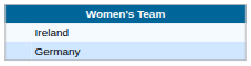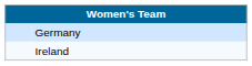 <table align=center cellpadding="4" cellspacing="0" style="background: #f9f9f9; border: 1px #aaa solid; border-collapse: collapse; font-size: 90%;" width=20%>
 <tr align=center bgcolor=#006699 style="color:white;">
 <th width=100% colspan=2>Women's Team</th>
+</tr>
+<tr align=center bgcolor=#D0E7FF>
+<td></td>
+<td align=left> Germany</td>
 </tr>
 <tr align=center bgcolor=#F5FAFF>
 <td></td>
 <td align=left> Ireland</td>
 </tr>
-<tr align=center bgcolor=#D0E7FF>
-<td></td>
-<td align=left> Germany</td>
-</tr>
 </table>
